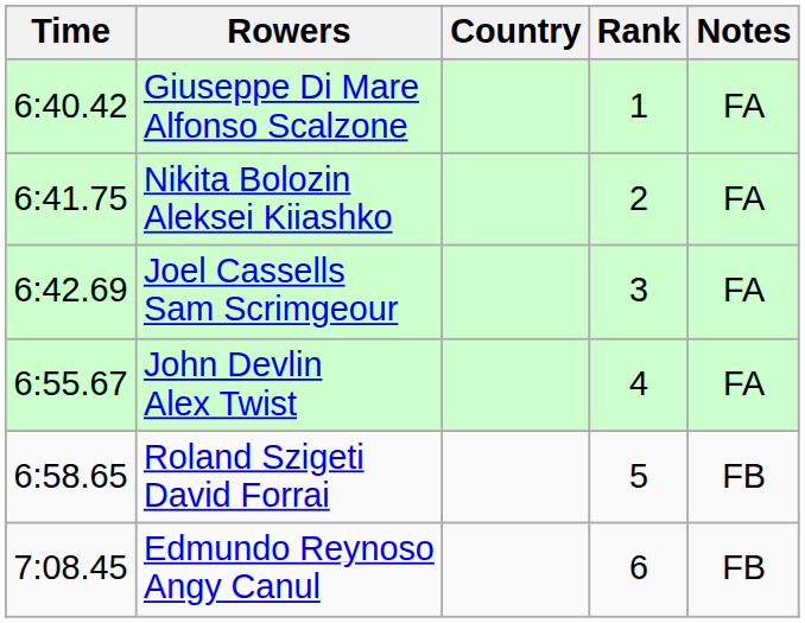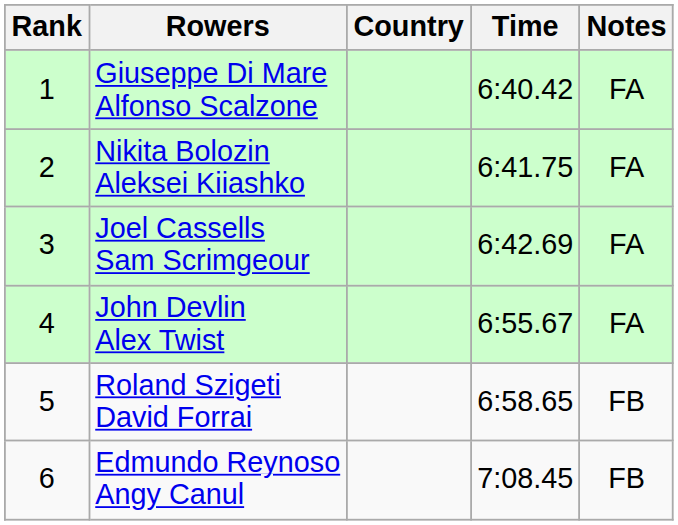 <table class="wikitable" style="text-align:center">
 <tr>
-<th>Time</th>
+<th>Rank</th>
 <th>Rowers</th>
 <th>Country</th>
-<th>Rank</th>
+<th>Time</th>
 <th>Notes</th>
 </tr>
 <tr bgcolor=ccffcc>
-<td>6:40.42</td>
+<td>1</td>
 <td align="left"><a href='#'>Giuseppe Di Mare</a><br><a href='#'>Alfonso Scalzone</a></td>
 <td align="left"></td>
-<td>1</td>
+<td>6:40.42</td>
 <td>FA</td>
 </tr>
 <tr bgcolor=ccffcc>
-<td>6:41.75</td>
+<td>2</td>
 <td align="left"><a href='#'>Nikita Bolozin</a><br><a href='#'>Aleksei Kiiashko</a></td>
 <td align="left"></td>
-<td>2</td>
+<td>6:41.75</td>
 <td>FA</td>
 </tr>
 <tr bgcolor=ccffcc>
-<td>6:42.69</td>
+<td>3</td>
 <td align="left"><a href='#'>Joel Cassells</a><br><a href='#'>Sam Scrimgeour</a></td>
 <td align="left"></td>
-<td>3</td>
+<td>6:42.69</td>
 <td>FA</td>
 </tr>
 <tr bgcolor=ccffcc>
-<td>6:55.67</td>
+<td>4</td>
 <td align="left"><a href='#'>John Devlin</a><br><a href='#'>Alex Twist</a></td>
 <td align="left"></td>
-<td>4</td>
+<td>6:55.67</td>
 <td>FA</td>
 </tr>
 <tr>
-<td>6:58.65</td>
+<td>5</td>
 <td align="left"><a href='#'>Roland Szigeti</a><br><a href='#'>David Forrai</a></td>
 <td align="left"></td>
-<td>5</td>
+<td>6:58.65</td>
 <td>FB</td>
 </tr>
 <tr>
-<td>7:08.45</td>
+<td>6</td>
 <td align="left"><a href='#'>Edmundo Reynoso</a><br><a href='#'>Angy Canul</a></td>
 <td align="left"></td>
-<td>6</td>
+<td>7:08.45</td>
 <td>FB</td>
 </tr>
 </table>
